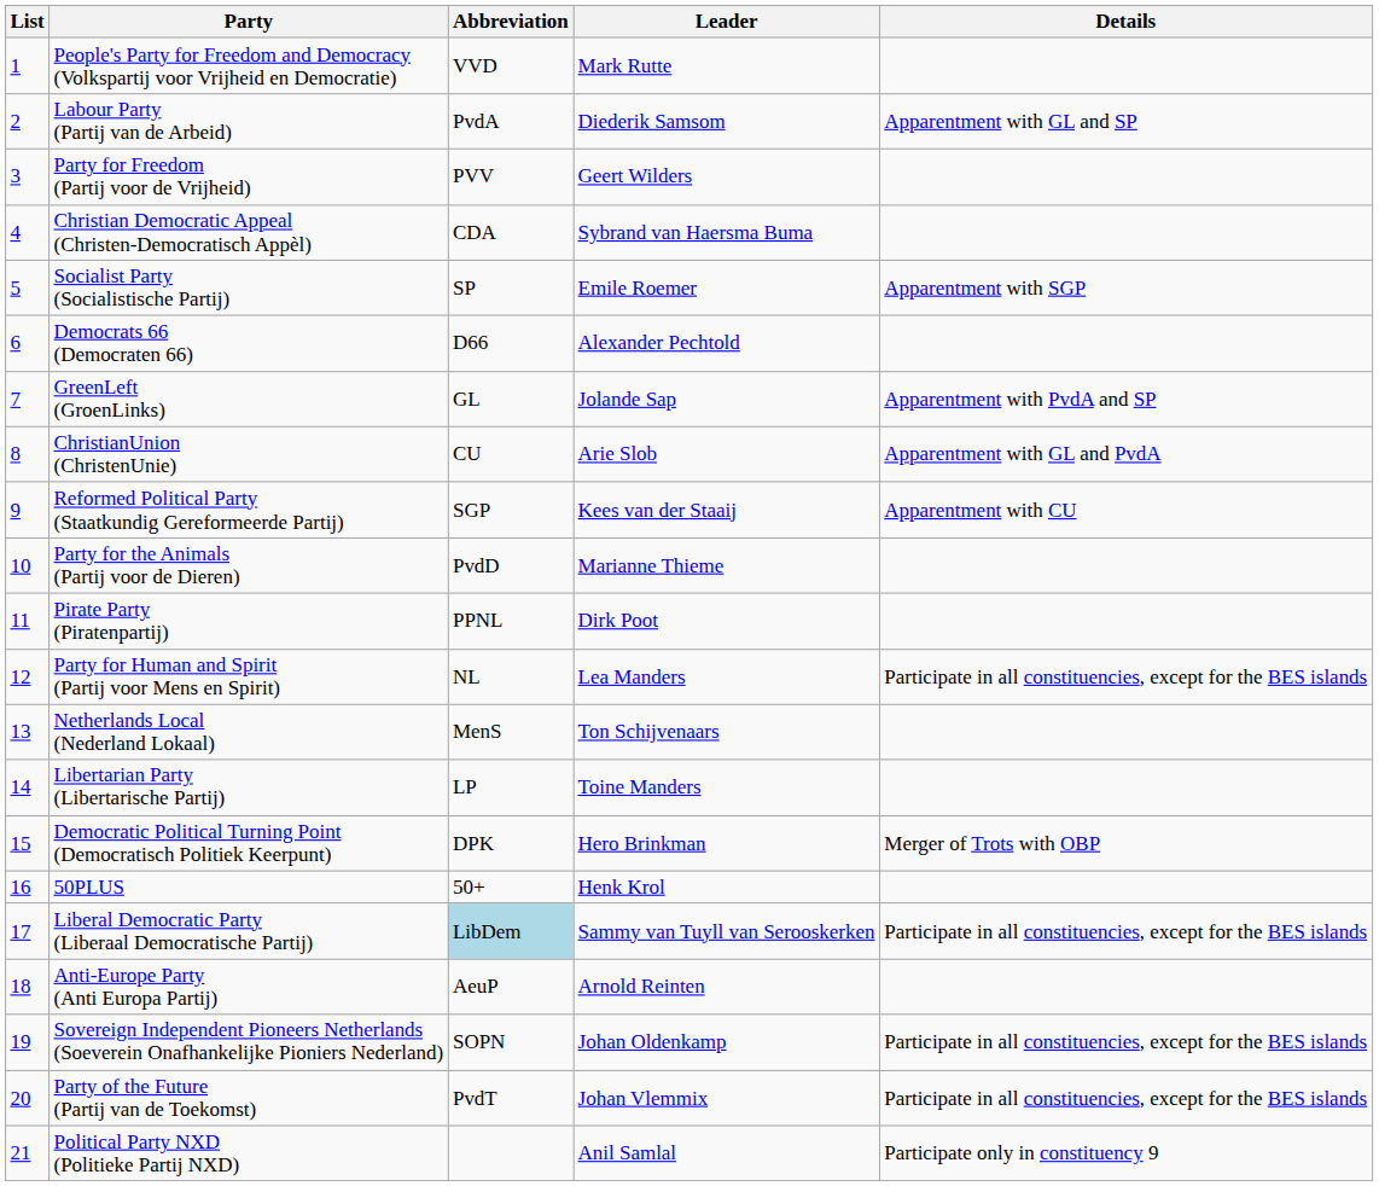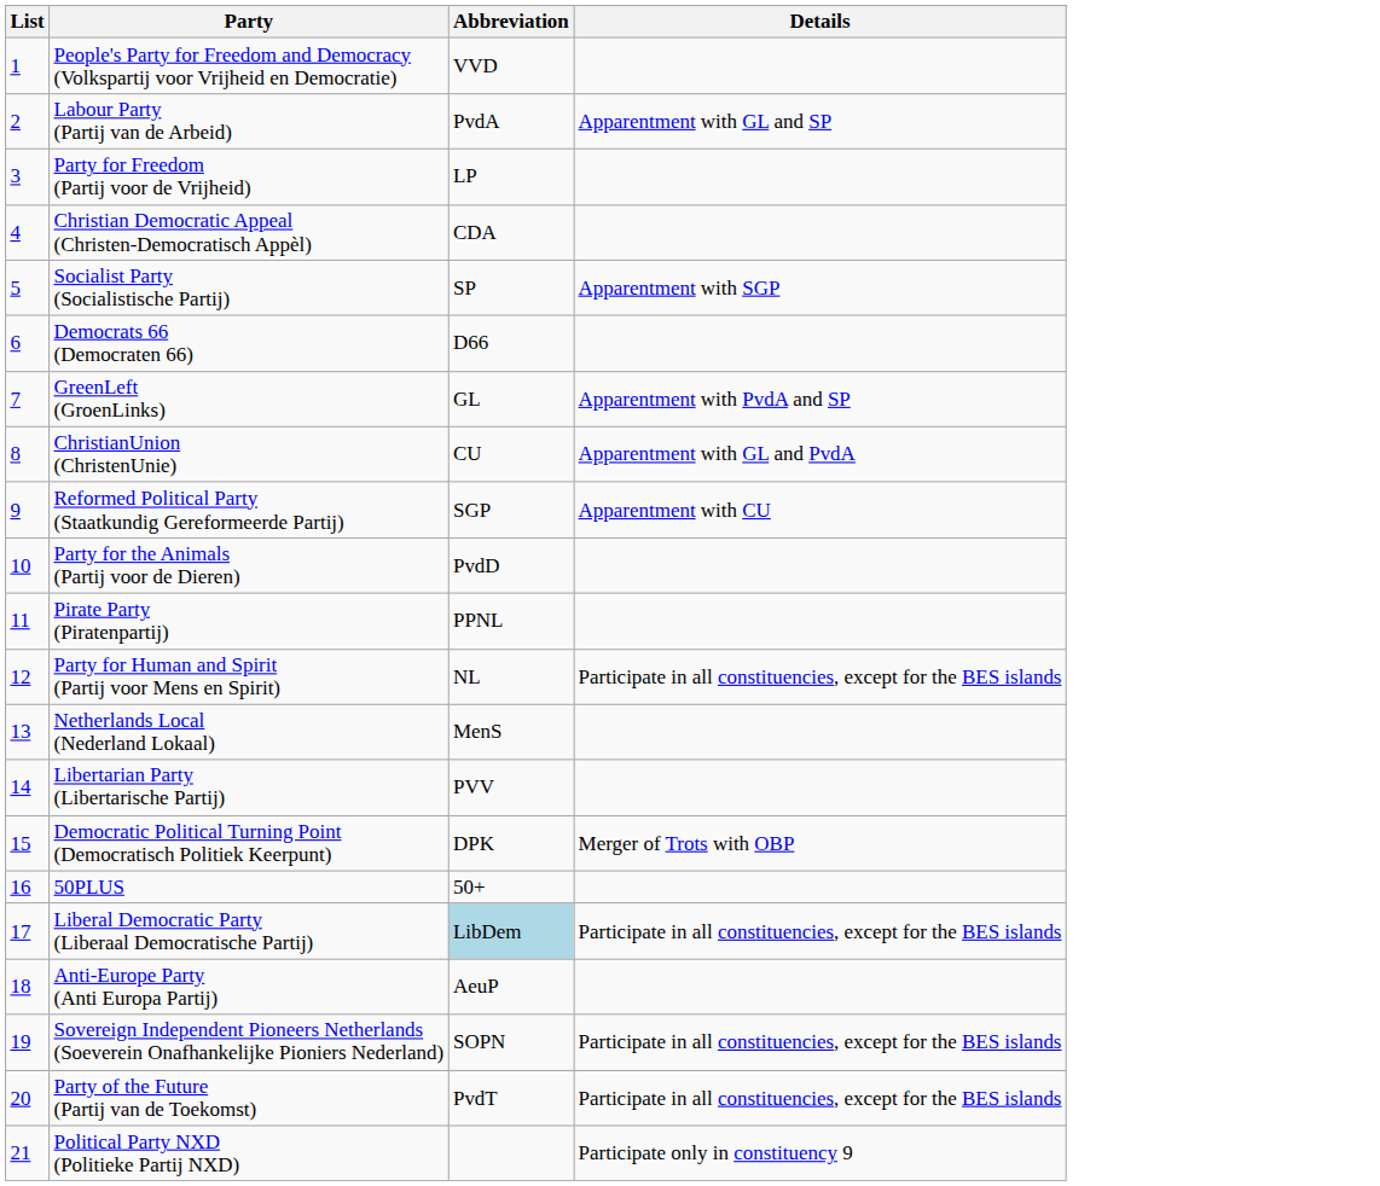 <table class="wikitable">
 <tr>
 <th>List</th>
 <th>Party</th>
 <th>Abbreviation</th>
-<th>Leader</th>
 <th>Details</th>
 </tr>
 <tr>
 <td><a href='#'>1</a></td>
 <td><a href='#'>People's Party for Freedom and Democracy</a> <br> (Volkspartij voor Vrijheid en Democratie)</td>
 <td>VVD</td>
-<td><a href='#'>Mark Rutte</a></td>
 <td></td>
 </tr>
 <tr>
 <td><a href='#'>2</a></td>
 <td><a href='#'>Labour Party</a> <br> (Partij van de Arbeid)</td>
 <td>PvdA</td>
-<td><a href='#'>Diederik Samsom</a></td>
 <td><a href='#'>Apparentment</a> with <a href='#'>GL</a> and <a href='#'>SP</a></td>
 </tr>
 <tr>
 <td><a href='#'>3</a></td>
 <td><a href='#'>Party for Freedom</a> <br> (Partij voor de Vrijheid)</td>
-<td>PVV</td>
-<td><a href='#'>Geert Wilders</a></td>
+<td>LP</td>
 <td></td>
 </tr>
 <tr>
 <td><a href='#'>4</a></td>
 <td><a href='#'>Christian Democratic Appeal</a> <br> (Christen-Democratisch Appèl)</td>
 <td>CDA</td>
-<td><a href='#'>Sybrand van Haersma Buma</a></td>
 <td></td>
 </tr>
 <tr>
 <td><a href='#'>5</a></td>
 <td><a href='#'>Socialist Party</a> <br> (Socialistische Partij)</td>
 <td>SP</td>
-<td><a href='#'>Emile Roemer</a></td>
 <td><a href='#'>Apparentment</a> with <a href='#'>SGP</a></td>
 </tr>
 <tr>
 <td><a href='#'>6</a></td>
 <td><a href='#'>Democrats 66</a> <br> (Democraten 66)</td>
 <td>D66</td>
-<td><a href='#'>Alexander Pechtold</a></td>
 <td></td>
 </tr>
 <tr>
 <td><a href='#'>7</a></td>
 <td><a href='#'>GreenLeft</a> <br> (GroenLinks)</td>
 <td>GL</td>
-<td><a href='#'>Jolande Sap</a></td>
 <td><a href='#'>Apparentment</a> with <a href='#'>PvdA</a> and <a href='#'>SP</a></td>
 </tr>
 <tr>
 <td><a href='#'>8</a></td>
 <td><a href='#'>ChristianUnion</a> <br> (ChristenUnie)</td>
 <td>CU</td>
-<td><a href='#'>Arie Slob</a></td>
 <td><a href='#'>Apparentment</a> with <a href='#'>GL</a> and <a href='#'>PvdA</a></td>
 </tr>
 <tr>
 <td><a href='#'>9</a></td>
 <td><a href='#'>Reformed Political Party</a> <br> (Staatkundig Gereformeerde Partij)</td>
 <td>SGP</td>
-<td><a href='#'>Kees van der Staaij</a></td>
 <td><a href='#'>Apparentment</a> with <a href='#'>CU</a></td>
 </tr>
 <tr>
 <td><a href='#'>10</a></td>
 <td><a href='#'>Party for the Animals</a> <br> (Partij voor de Dieren)</td>
 <td>PvdD</td>
-<td><a href='#'>Marianne Thieme</a></td>
 <td></td>
 </tr>
 <tr>
 <td><a href='#'>11</a></td>
 <td><a href='#'>Pirate Party</a><br>(Piratenpartij)</td>
 <td>PPNL</td>
-<td><a href='#'>Dirk Poot</a></td>
 <td></td>
 </tr>
 <tr>
 <td><a href='#'>12</a></td>
 <td><a href='#'>Party for Human and Spirit</a><br>(Partij voor Mens en Spirit)</td>
 <td>NL</td>
-<td><a href='#'>Lea Manders</a></td>
 <td>Participate in all <a href='#'>constituencies</a>, except for the <a href='#'>BES islands</a></td>
 </tr>
 <tr>
 <td><a href='#'>13</a></td>
 <td><a href='#'>Netherlands Local</a><br>(Nederland Lokaal)</td>
 <td>MenS</td>
-<td><a href='#'>Ton Schijvenaars</a></td>
 <td></td>
 </tr>
 <tr>
 <td><a href='#'>14</a></td>
 <td><a href='#'>Libertarian Party</a><br>(Libertarische Partij)</td>
-<td>LP</td>
-<td><a href='#'>Toine Manders</a></td>
+<td>PVV</td>
 <td></td>
 </tr>
 <tr>
 <td><a href='#'>15</a></td>
 <td><a href='#'>Democratic Political Turning Point</a><br>(Democratisch Politiek Keerpunt)</td>
 <td>DPK</td>
-<td><a href='#'>Hero Brinkman</a></td>
 <td>Merger of <a href='#'>Trots</a> with <a href='#'>OBP</a></td>
 </tr>
 <tr>
 <td><a href='#'>16</a></td>
 <td><a href='#'>50PLUS</a></td>
 <td>50+</td>
-<td><a href='#'>Henk Krol</a></td>
 <td></td>
 </tr>
 <tr>
 <td><a href='#'>17</a></td>
 <td><a href='#'>Liberal Democratic Party</a><br>(Liberaal Democratische Partij)</td>
 <td style="background: lightblue;">LibDem</td>
-<td><a href='#'>Sammy van Tuyll van Serooskerken</a></td>
 <td>Participate in all <a href='#'>constituencies</a>, except for the <a href='#'>BES islands</a></td>
 </tr>
 <tr>
 <td><a href='#'>18</a></td>
 <td><a href='#'>Anti-Europe Party</a><br>(Anti Europa Partij)</td>
 <td>AeuP</td>
-<td><a href='#'>Arnold Reinten</a></td>
 <td></td>
 </tr>
 <tr>
 <td><a href='#'>19</a></td>
 <td><a href='#'>Sovereign Independent Pioneers Netherlands</a><br>(Soeverein Onafhankelijke Pioniers Nederland)</td>
 <td>SOPN</td>
-<td><a href='#'>Johan Oldenkamp</a></td>
 <td>Participate in all <a href='#'>constituencies</a>, except for the <a href='#'>BES islands</a></td>
 </tr>
 <tr>
 <td><a href='#'>20</a></td>
 <td><a href='#'>Party of the Future</a><br>(Partij van de Toekomst)</td>
 <td>PvdT</td>
-<td><a href='#'>Johan Vlemmix</a></td>
 <td>Participate in all <a href='#'>constituencies</a>, except for the <a href='#'>BES islands</a></td>
 </tr>
 <tr>
 <td><a href='#'>21</a></td>
 <td><a href='#'>Political Party NXD</a><br>(Politieke Partij NXD)</td>
 <td></td>
-<td><a href='#'>Anil Samlal</a></td>
 <td>Participate only in <a href='#'>constituency</a> 9</td>
 </tr>
 </table>
